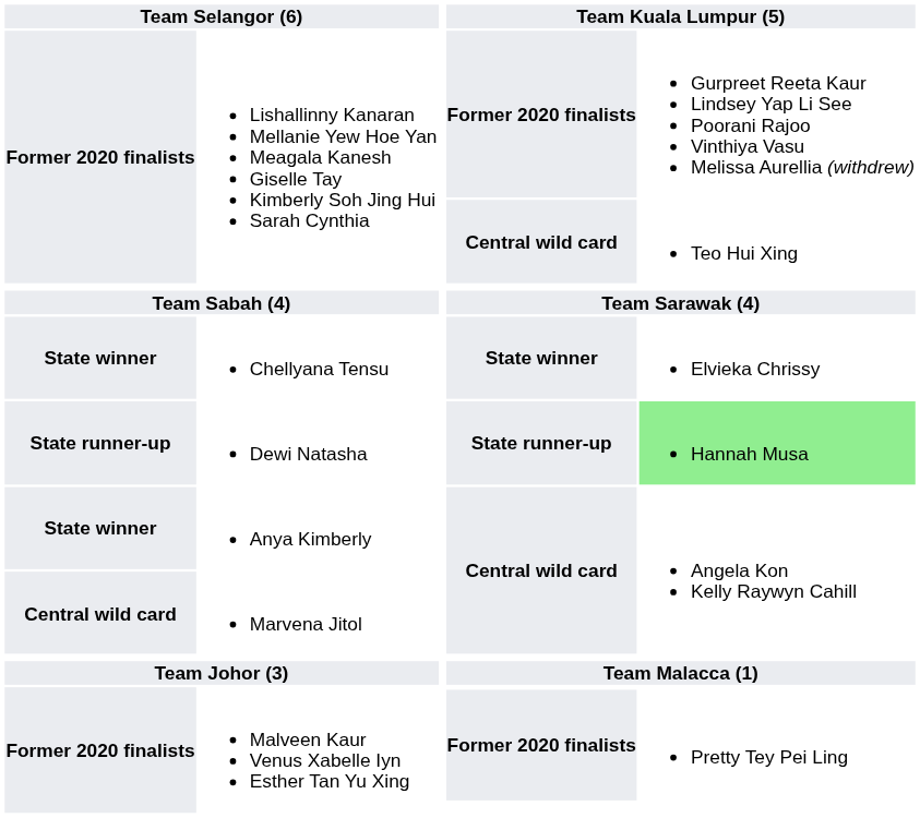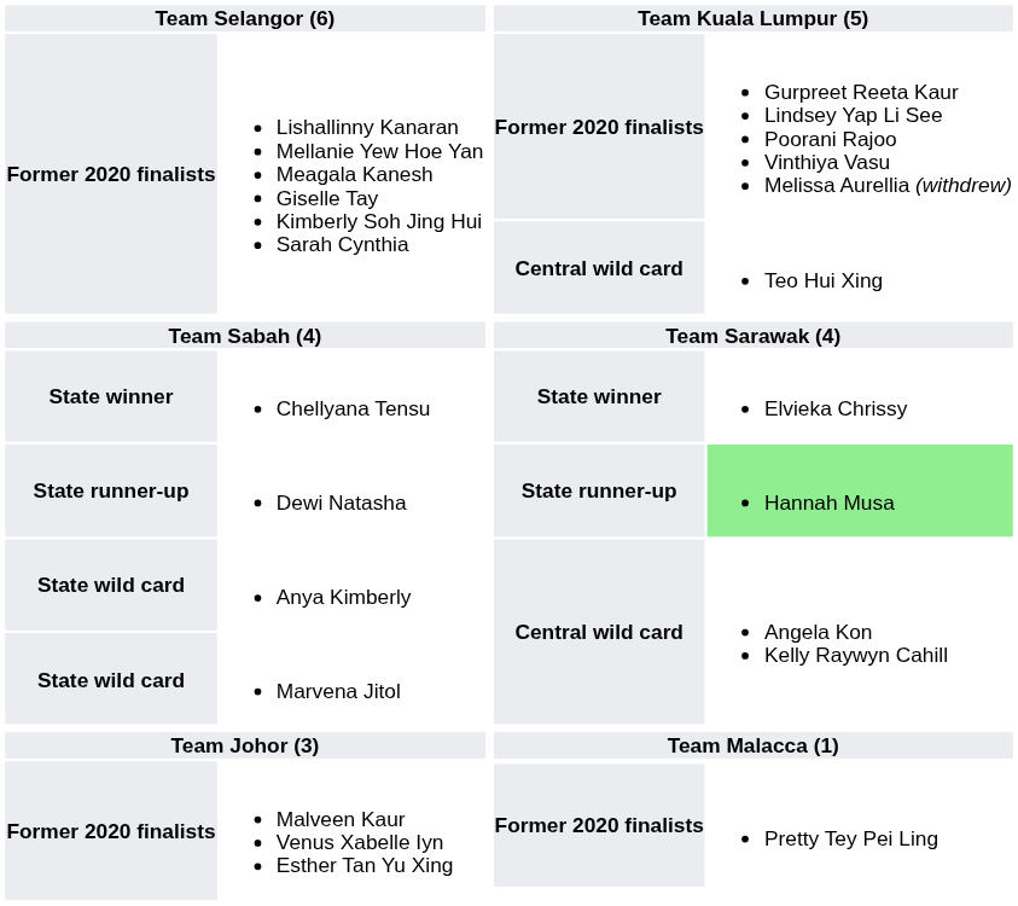 <table style="font-size: 95%";>
 <tr>
 <th width=240px bgcolor=#eaecf0 colspan=2><span>Team Selangor (6)</span></th>
 <td rowspan=99></td>
 <th width=240px bgcolor=#eaecf0 colspan=2><span>Team Kuala Lumpur (5)</span></th>
 </tr>
 <tr>
 <th bgcolor=#eaecf0 rowspan=2>Former 2020 finalists</th>
 <td rowspan=2><br><ul><li>Lishallinny Kanaran</li><li>Mellanie Yew Hoe Yan</li><li>Meagala Kanesh</li><li>Giselle Tay</li><li>Kimberly Soh Jing Hui</li><li>Sarah Cynthia</li></ul></td>
 <th bgcolor=#eaecf0>Former 2020 finalists</th>
 <td><br><ul><li>Gurpreet Reeta Kaur</li><li>Lindsey Yap Li See</li><li>Poorani Rajoo</li><li>Vinthiya Vasu</li><li>Melissa Aurellia <em>(withdrew)</em></li></ul></td>
 </tr>
 <tr>
 <th bgcolor=#eaecf0>Central wild card</th>
 <td><br><ul><li>Teo Hui Xing</li></ul></td>
 </tr>
 <tr>
 <td></td>
 </tr>
 <tr>
 <th width=240px bgcolor=#eaecf0 colspan=2><span>Team Sabah (4)</span></th>
 <th width=240px bgcolor=#eaecf0 colspan=2><span>Team Sarawak (4)</span></th>
 </tr>
 <tr>
 <th bgcolor=#eaecf0>State winner</th>
 <td><br><ul><li>Chellyana Tensu</li></ul></td>
 <th bgcolor=#eaecf0>State winner</th>
 <td><br><ul><li>Elvieka Chrissy</li></ul></td>
 </tr>
 <tr>
 <th bgcolor=#eaecf0>State runner-up</th>
 <td><br><ul><li>Dewi Natasha</li></ul></td>
 <th bgcolor=#eaecf0>State runner-up</th>
 <td style="background: lightgreen;"><br><ul><li>Hannah Musa</li></ul></td>
 </tr>
 <tr>
-<th bgcolor=#eaecf0>State winner</th>
+<th bgcolor=#eaecf0>State wild card</th>
 <td><br><ul><li>Anya Kimberly</li></ul></td>
 <th bgcolor=#eaecf0 rowspan=2>Central wild card</th>
 <td rowspan=2><br><ul><li>Angela Kon</li><li>Kelly Raywyn Cahill</li></ul></td>
 </tr>
 <tr>
-<th bgcolor=#eaecf0>Central wild card</th>
+<th bgcolor=#eaecf0>State wild card</th>
 <td><br><ul><li>Marvena Jitol</li></ul></td>
 </tr>
 <tr>
 <td></td>
 </tr>
 <tr>
 <th width=240px bgcolor=#eaecf0 colspan=2><span>Team Johor (3)</span></th>
 <th width=240px bgcolor=#eaecf0 colspan=2><span>Team Malacca (1)</span></th>
 </tr>
 <tr>
 <th bgcolor=#eaecf0 rowspan=4>Former 2020 finalists</th>
 <td rowspan=4><br><ul><li>Malveen Kaur</li><li>Venus Xabelle Iyn</li><li>Esther Tan Yu Xing</li></ul></td>
 </tr>
 <tr>
 <th bgcolor=#eaecf0>Former 2020 finalists</th>
 <td><br><ul><li>Pretty Tey Pei Ling</li></ul></td>
 </tr>
 <tr>
 <td></td>
 </tr>
 <tr>
 <td></td>
 </tr>
 <tr>
 <td></td>
 </tr>
 </table>
